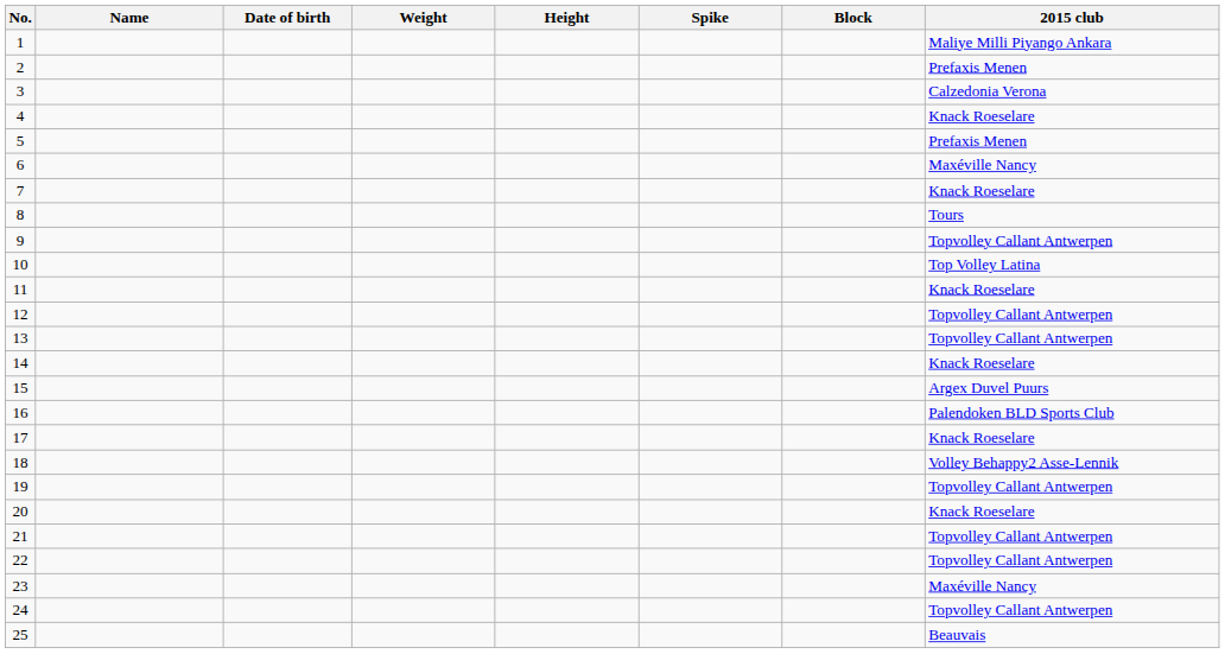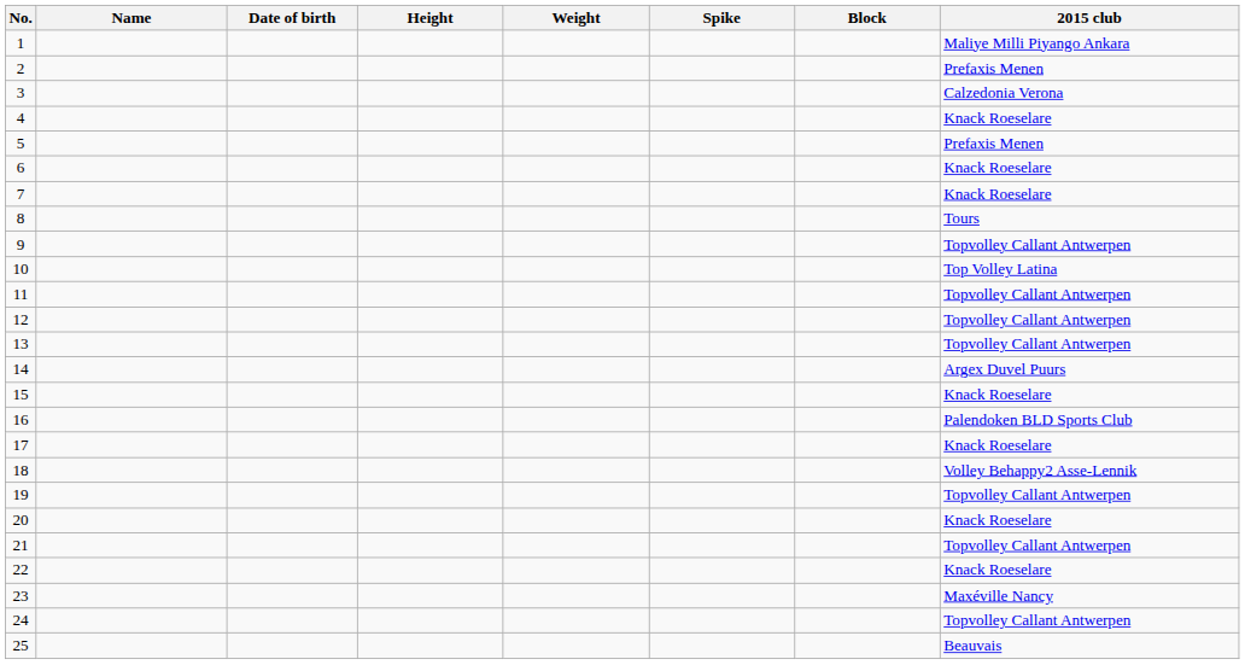 <table class="wikitable sortable" style="font-size:100%; text-align:center;">
 <tr>
 <th>No.</th>
 <th style="width:12em">Name</th>
 <th style="width:8em">Date of birth</th>
+<th style="width:9em">Height</th>
 <th style="width:9em">Weight</th>
-<th style="width:9em">Height</th>
 <th style="width:9em">Spike</th>
 <th style="width:9em">Block</th>
 <th style="width:19em">2015 club</th>
 </tr>
 <tr>
 <td>1</td>
 <td align=left></td>
 <td align=right></td>
 <td></td>
 <td></td>
 <td></td>
 <td></td>
 <td align=left><a href='#'>Maliye Milli Piyango Ankara</a></td>
 </tr>
 <tr>
 <td>2</td>
 <td align=left></td>
 <td align=right></td>
 <td></td>
 <td></td>
 <td></td>
 <td></td>
 <td align=left><a href='#'>Prefaxis Menen</a></td>
 </tr>
 <tr>
 <td>3</td>
 <td align=left></td>
 <td align=right></td>
 <td></td>
 <td></td>
 <td></td>
 <td></td>
 <td align=left><a href='#'>Calzedonia Verona</a></td>
 </tr>
 <tr>
 <td>4</td>
 <td align=left></td>
 <td align=right></td>
 <td></td>
 <td></td>
 <td></td>
 <td></td>
 <td align=left><a href='#'>Knack Roeselare</a></td>
 </tr>
 <tr>
 <td>5</td>
 <td align=left></td>
 <td align=right></td>
 <td></td>
 <td></td>
 <td></td>
 <td></td>
 <td align=left><a href='#'>Prefaxis Menen</a></td>
 </tr>
 <tr>
 <td>6</td>
 <td align=left></td>
 <td align=right></td>
 <td></td>
 <td></td>
 <td></td>
 <td></td>
-<td align=left><a href='#'>Maxéville Nancy</a></td>
+<td align=left><a href='#'>Knack Roeselare</a></td>
 </tr>
 <tr>
 <td>7</td>
 <td align=left></td>
 <td align=right></td>
 <td></td>
 <td></td>
 <td></td>
 <td></td>
 <td align=left><a href='#'>Knack Roeselare</a></td>
 </tr>
 <tr>
 <td>8</td>
 <td align=left></td>
 <td align=right></td>
 <td></td>
 <td></td>
 <td></td>
 <td></td>
 <td align=left><a href='#'>Tours</a></td>
 </tr>
 <tr>
 <td>9</td>
 <td align=left></td>
 <td align=right></td>
 <td></td>
 <td></td>
 <td></td>
 <td></td>
 <td align=left><a href='#'>Topvolley Callant Antwerpen</a></td>
 </tr>
 <tr>
 <td>10</td>
 <td align=left></td>
 <td align=right></td>
 <td></td>
 <td></td>
 <td></td>
 <td></td>
 <td align=left><a href='#'>Top Volley Latina</a></td>
 </tr>
 <tr>
 <td>11</td>
 <td align=left></td>
 <td align=right></td>
 <td></td>
 <td></td>
 <td></td>
 <td></td>
-<td align=left><a href='#'>Knack Roeselare</a></td>
+<td align=left><a href='#'>Topvolley Callant Antwerpen</a></td>
 </tr>
 <tr>
 <td>12</td>
 <td align=left></td>
 <td align=right></td>
 <td></td>
 <td></td>
 <td></td>
 <td></td>
 <td align=left><a href='#'>Topvolley Callant Antwerpen</a></td>
 </tr>
 <tr>
 <td>13</td>
 <td align=left></td>
 <td align=right></td>
 <td></td>
 <td></td>
 <td></td>
 <td></td>
 <td align=left><a href='#'>Topvolley Callant Antwerpen</a></td>
 </tr>
 <tr>
 <td>14</td>
 <td align=left></td>
 <td align=right></td>
 <td></td>
 <td></td>
 <td></td>
 <td></td>
-<td align=left><a href='#'>Knack Roeselare</a></td>
+<td align=left><a href='#'>Argex Duvel Puurs</a></td>
 </tr>
 <tr>
 <td>15</td>
 <td align=left></td>
 <td align=right></td>
 <td></td>
 <td></td>
 <td></td>
 <td></td>
-<td align=left><a href='#'>Argex Duvel Puurs</a></td>
+<td align=left><a href='#'>Knack Roeselare</a></td>
 </tr>
 <tr>
 <td>16</td>
 <td align=left></td>
 <td align=right></td>
 <td></td>
 <td></td>
 <td></td>
 <td></td>
 <td align=left><a href='#'>Palendoken BLD Sports Club</a></td>
 </tr>
 <tr>
 <td>17</td>
 <td align=left></td>
 <td align=right></td>
 <td></td>
 <td></td>
 <td></td>
 <td></td>
 <td align=left><a href='#'>Knack Roeselare</a></td>
 </tr>
 <tr>
 <td>18</td>
 <td align=left></td>
 <td align=right></td>
 <td></td>
 <td></td>
 <td></td>
 <td></td>
 <td align=left><a href='#'>Volley Behappy2 Asse-Lennik</a></td>
 </tr>
 <tr>
 <td>19</td>
 <td align=left></td>
 <td align=right></td>
 <td></td>
 <td></td>
 <td></td>
 <td></td>
 <td align=left><a href='#'>Topvolley Callant Antwerpen</a></td>
 </tr>
 <tr>
 <td>20</td>
 <td align=left></td>
 <td align=right></td>
 <td></td>
 <td></td>
 <td></td>
 <td></td>
 <td align=left><a href='#'>Knack Roeselare</a></td>
 </tr>
 <tr>
 <td>21</td>
 <td align=left></td>
 <td align=right></td>
 <td></td>
 <td></td>
 <td></td>
 <td></td>
 <td align=left><a href='#'>Topvolley Callant Antwerpen</a></td>
 </tr>
 <tr>
 <td>22</td>
 <td align=left></td>
 <td align=right></td>
 <td></td>
 <td></td>
 <td></td>
 <td></td>
-<td align=left><a href='#'>Topvolley Callant Antwerpen</a></td>
+<td align=left><a href='#'>Knack Roeselare</a></td>
 </tr>
 <tr>
 <td>23</td>
 <td align=left></td>
 <td align=right></td>
 <td></td>
 <td></td>
 <td></td>
 <td></td>
 <td align=left><a href='#'>Maxéville Nancy</a></td>
 </tr>
 <tr>
 <td>24</td>
 <td align=left></td>
 <td align=right></td>
 <td></td>
 <td></td>
 <td></td>
 <td></td>
 <td align=left><a href='#'>Topvolley Callant Antwerpen</a></td>
 </tr>
 <tr>
 <td>25</td>
 <td align=left></td>
 <td align=right></td>
 <td></td>
 <td></td>
 <td></td>
 <td></td>
 <td align=left><a href='#'>Beauvais</a></td>
 </tr>
 </table>
